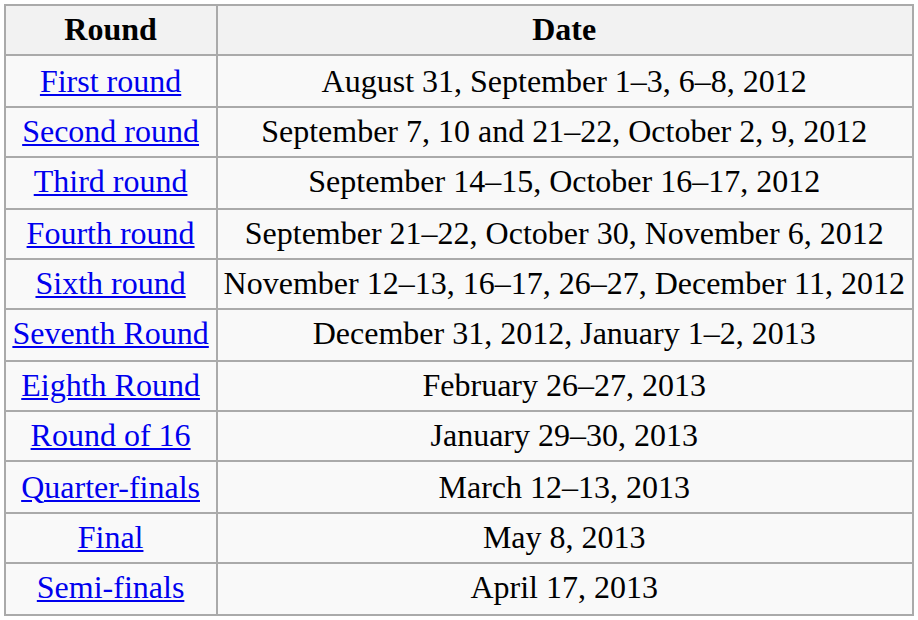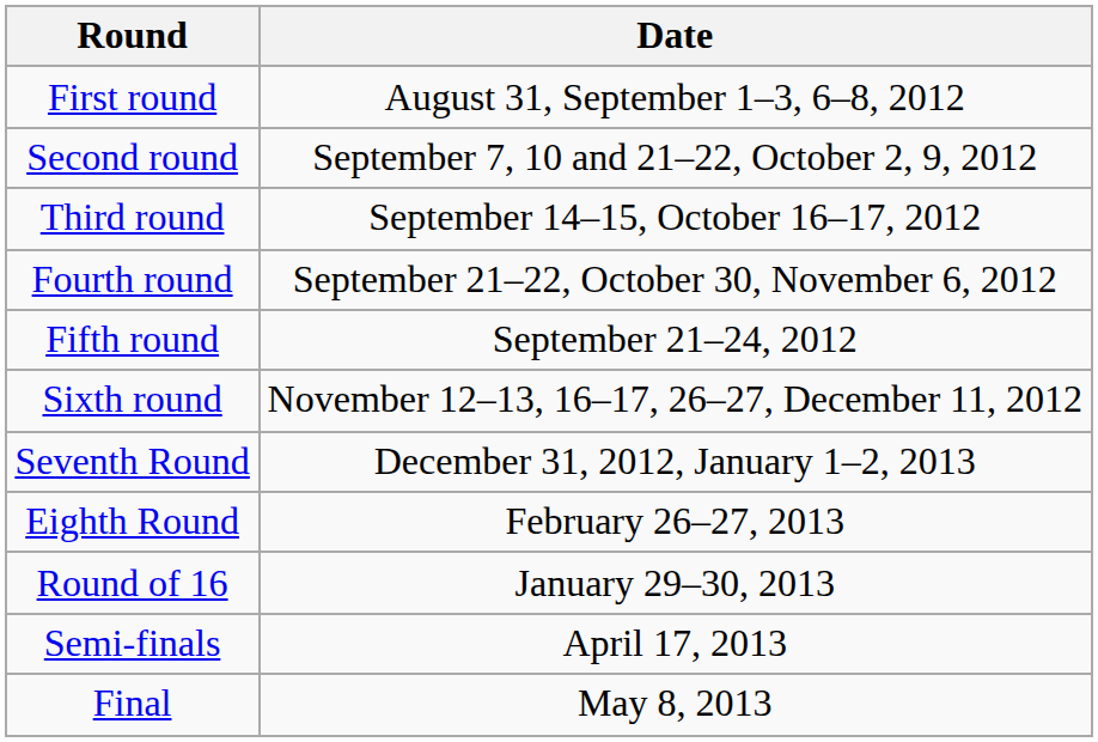 <table class="wikitable">
 <tr>
 <th>Round</th>
 <th>Date</th>
 </tr>
 <tr align=center>
 <td><a href='#'>First round</a></td>
 <td>August 31, September 1–3, 6–8, 2012</td>
 </tr>
 <tr align=center>
 <td><a href='#'>Second round</a></td>
 <td>September 7, 10 and 21–22, October 2, 9, 2012</td>
 </tr>
 <tr align=center>
 <td><a href='#'>Third round</a></td>
 <td>September 14–15, October 16–17, 2012</td>
 </tr>
 <tr align=center>
 <td><a href='#'>Fourth round</a></td>
 <td>September 21–22, October 30, November 6, 2012</td>
 </tr>
 <tr align=center>
+<td><a href='#'>Fifth round</a></td>
+<td>September 21–24, 2012</td>
+</tr>
+<tr align=center>
 <td><a href='#'>Sixth round</a></td>
 <td>November 12–13, 16–17, 26–27, December 11, 2012</td>
 </tr>
 <tr align=center>
 <td><a href='#'>Seventh Round</a></td>
 <td>December 31, 2012, January 1–2, 2013</td>
 </tr>
 <tr align=center>
 <td><a href='#'>Eighth Round</a></td>
 <td>February 26–27, 2013</td>
 </tr>
 <tr align=center>
 <td><a href='#'>Round of 16</a></td>
 <td>January 29–30, 2013</td>
 </tr>
 <tr align=center>
-<td><a href='#'>Quarter-finals</a></td>
-<td>March 12–13, 2013</td>
+<td><a href='#'>Semi-finals</a></td>
+<td>April 17, 2013</td>
 </tr>
 <tr align=center>
 <td><a href='#'>Final</a></td>
 <td>May 8, 2013</td>
 </tr>
-<tr align=center>
-<td><a href='#'>Semi-finals</a></td>
-<td>April 17, 2013</td>
-</tr>
 </table>
